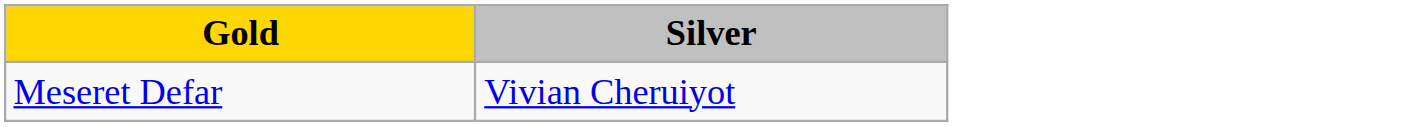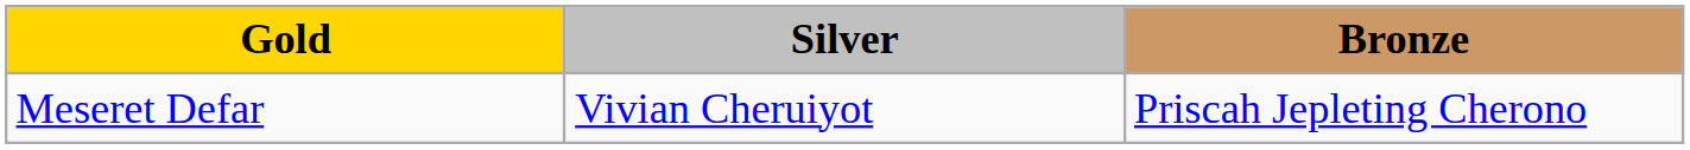 <table class="wikitable" style="text-align:left">
 <tr align="center">
 <td width=200 bgcolor=gold><strong>Gold</strong></td>
 <td width=200 bgcolor=silver><strong>Silver</strong></td>
+<td width=200 bgcolor=CC9966><strong>Bronze</strong></td>
 </tr>
 <tr>
 <td><a href='#'>Meseret Defar</a><br><em></em></td>
 <td><a href='#'>Vivian Cheruiyot</a><br><em></em></td>
+<td><a href='#'>Priscah Jepleting Cherono</a><br><em></em></td>
 </tr>
 </table>
